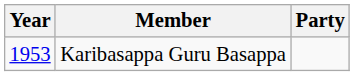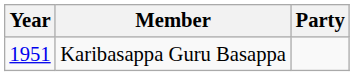 <table class="wikitable sortable">
 <tr>
 <th>Year</th>
 <th>Member</th>
 <th colspan="2">Party</th>
 </tr>
 <tr>
-<td><a href='#'>1953</a></td>
+<td><a href='#'>1951</a></td>
 <td>Karibasappa Guru Basappa</td>
 <td></td>
 </tr>
 </table>
